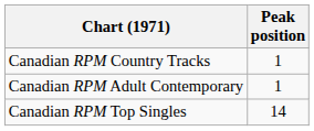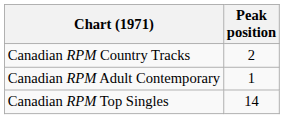 <table class="wikitable">
 <tr>
 <th align="left">Chart (1971)</th>
 <th align="center">Peak<br>position</th>
 </tr>
 <tr>
 <td align="left">Canadian <em>RPM</em> Country Tracks</td>
-<td align="center">1</td>
+<td align="center">2</td>
 </tr>
 <tr>
 <td align="left">Canadian <em>RPM</em> Adult Contemporary</td>
 <td align="center">1</td>
 </tr>
 <tr>
 <td align="left">Canadian <em>RPM</em> Top Singles</td>
 <td align="center">14</td>
 </tr>
 </table>
